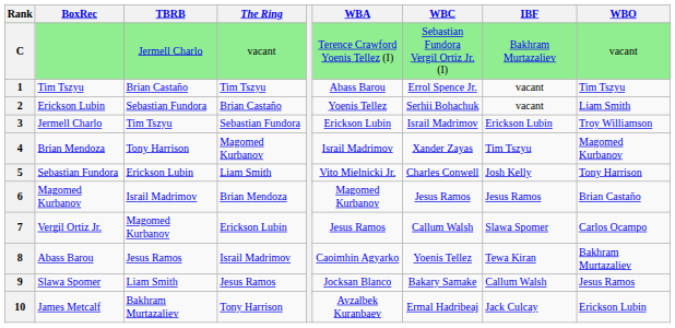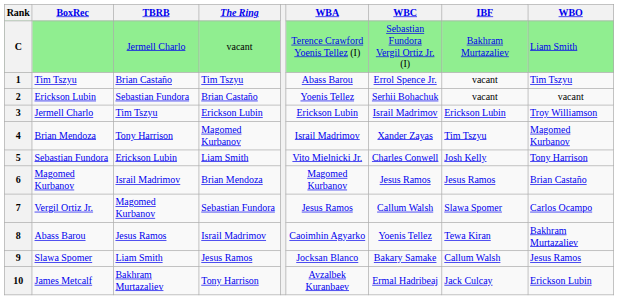 <table class="wikitable" style="text-align:left; font-size:90%; width:100%;">
 <tr>
 <th>Rank</th>
 <th><a href='#'>BoxRec</a></th>
 <th><a href='#'>TBRB</a></th>
 <th><em><a href='#'>The Ring</a></em></th>
 <th rowspan="12" style="width:1%;"></th>
 <th><a href='#'>WBA</a></th>
 <th><a href='#'>WBC</a></th>
 <th><a href='#'>IBF</a></th>
 <th><a href='#'>WBO</a></th>
 </tr>
 <tr style="background:lightgreen;">
 <th scope="row">C</th>
 <td></td>
 <td style="text-align:center;"><a href='#'>Jermell Charlo</a></td>
 <td style="text-align:center;">vacant</td>
 <td style="text-align:center;"><a href='#'>Terence Crawford</a><br><a href='#'>Yoenis Tellez</a> (I)</td>
 <td style="text-align:center;"><a href='#'>Sebastian Fundora</a><br><a href='#'>Vergil Ortiz Jr.</a> (I)</td>
 <td style="text-align:center;"><a href='#'>Bakhram Murtazaliev</a></td>
-<td style="text-align:center;">vacant</td>
+<td><a href='#'>Liam Smith</a></td>
 </tr>
 <tr>
 <th scope="row">1</th>
 <td><a href='#'>Tim Tszyu</a></td>
 <td><a href='#'>Brian Castaño</a></td>
 <td><a href='#'>Tim Tszyu</a></td>
 <td style="text-align:center;"><a href='#'>Abass Barou</a></td>
 <td style="text-align:center;"><a href='#'>Errol Spence Jr.</a></td>
 <td style="text-align:center;">vacant</td>
 <td><a href='#'>Tim Tszyu</a></td>
 </tr>
 <tr>
 <th scope="row">2</th>
 <td><a href='#'>Erickson Lubin</a></td>
 <td><a href='#'>Sebastian Fundora</a></td>
 <td><a href='#'>Brian Castaño</a></td>
 <td style="text-align:center;"><a href='#'>Yoenis Tellez</a></td>
 <td style="text-align:center;"><a href='#'>Serhii Bohachuk</a></td>
 <td style="text-align:center;">vacant</td>
-<td><a href='#'>Liam Smith</a></td>
+<td style="text-align:center;">vacant</td>
 </tr>
 <tr>
 <th scope="row">3</th>
 <td><a href='#'>Jermell Charlo</a></td>
 <td><a href='#'>Tim Tszyu</a></td>
-<td><a href='#'>Sebastian Fundora</a></td>
+<td><a href='#'>Erickson Lubin</a></td>
 <td style="text-align:center;"><a href='#'>Erickson Lubin</a></td>
 <td style="text-align:center;"><a href='#'>Israil Madrimov</a></td>
 <td><a href='#'>Erickson Lubin</a></td>
 <td><a href='#'>Troy Williamson</a></td>
 </tr>
 <tr>
 <th scope="row">4</th>
 <td><a href='#'>Brian Mendoza</a></td>
 <td><a href='#'>Tony Harrison</a></td>
 <td><a href='#'>Magomed Kurbanov</a></td>
 <td style="text-align:center;"><a href='#'>Israil Madrimov</a></td>
 <td style="text-align:center;"><a href='#'>Xander Zayas</a></td>
 <td><a href='#'>Tim Tszyu</a></td>
 <td><a href='#'>Magomed Kurbanov</a></td>
 </tr>
 <tr>
 <th scope="row">5</th>
 <td><a href='#'>Sebastian Fundora</a></td>
 <td><a href='#'>Erickson Lubin</a></td>
 <td><a href='#'>Liam Smith</a></td>
 <td style="text-align:center;"><a href='#'>Vito Mielnicki Jr.</a></td>
 <td style="text-align:center;"><a href='#'>Charles Conwell</a></td>
 <td><a href='#'>Josh Kelly</a></td>
 <td><a href='#'>Tony Harrison</a></td>
 </tr>
 <tr>
 <th scope="row">6</th>
 <td><a href='#'>Magomed Kurbanov</a></td>
 <td><a href='#'>Israil Madrimov</a></td>
 <td><a href='#'>Brian Mendoza</a></td>
 <td style="text-align:center;"><a href='#'>Magomed Kurbanov</a></td>
 <td style="text-align:center;"><a href='#'>Jesus Ramos</a></td>
 <td><a href='#'>Jesus Ramos</a></td>
 <td><a href='#'>Brian Castaño</a></td>
 </tr>
 <tr>
 <th scope="row">7</th>
 <td><a href='#'>Vergil Ortiz Jr.</a></td>
 <td><a href='#'>Magomed Kurbanov</a></td>
-<td><a href='#'>Erickson Lubin</a></td>
+<td><a href='#'>Sebastian Fundora</a></td>
 <td style="text-align:center;"><a href='#'>Jesus Ramos</a></td>
 <td style="text-align:center;"><a href='#'>Callum Walsh</a></td>
 <td><a href='#'>Slawa Spomer</a></td>
 <td><a href='#'>Carlos Ocampo</a></td>
 </tr>
 <tr>
 <th scope="row">8</th>
 <td><a href='#'>Abass Barou</a></td>
 <td><a href='#'>Jesus Ramos</a></td>
 <td><a href='#'>Israil Madrimov</a></td>
 <td style="text-align:center;"><a href='#'>Caoimhin Agyarko</a></td>
 <td style="text-align:center;"><a href='#'>Yoenis Tellez</a></td>
 <td><a href='#'>Tewa Kiran</a></td>
 <td><a href='#'>Bakhram Murtazaliev</a></td>
 </tr>
 <tr>
 <th scope="row">9</th>
 <td><a href='#'>Slawa Spomer</a></td>
 <td><a href='#'>Liam Smith</a></td>
 <td><a href='#'>Jesus Ramos</a></td>
 <td style="text-align:center;"><a href='#'>Jocksan Blanco</a></td>
 <td style="text-align:center;"><a href='#'>Bakary Samake</a></td>
 <td><a href='#'>Callum Walsh</a></td>
 <td><a href='#'>Jesus Ramos</a></td>
 </tr>
 <tr>
 <th scope="row">10</th>
 <td><a href='#'>James Metcalf</a></td>
 <td><a href='#'>Bakhram Murtazaliev</a></td>
 <td><a href='#'>Tony Harrison</a></td>
 <td style="text-align:center;"><a href='#'>Avzalbek Kuranbaev</a></td>
 <td style="text-align:center;"><a href='#'>Ermal Hadribeaj</a></td>
 <td><a href='#'>Jack Culcay</a></td>
 <td><a href='#'>Erickson Lubin</a></td>
 </tr>
 </table>
